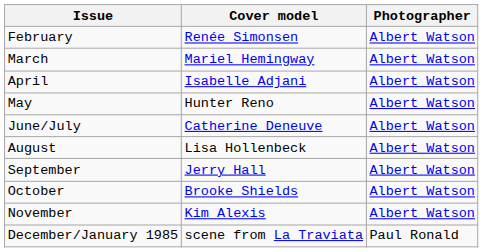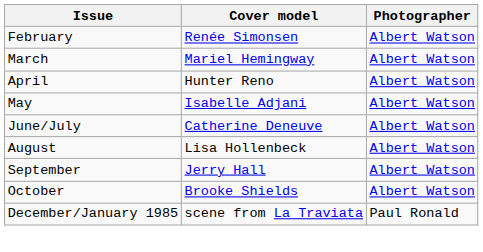 <table class="sortable wikitable">
 <tr>
 <th>Issue</th>
 <th>Cover model</th>
 <th>Photographer</th>
 </tr>
 <tr>
 <td>February</td>
 <td><a href='#'>Renée Simonsen</a></td>
 <td><a href='#'>Albert Watson</a></td>
 </tr>
 <tr>
 <td>March</td>
 <td><a href='#'>Mariel Hemingway</a></td>
 <td><a href='#'>Albert Watson</a></td>
 </tr>
 <tr>
 <td>April</td>
-<td><a href='#'>Isabelle Adjani</a></td>
+<td>Hunter Reno</td>
 <td><a href='#'>Albert Watson</a></td>
 </tr>
 <tr>
 <td>May</td>
-<td>Hunter Reno</td>
+<td><a href='#'>Isabelle Adjani</a></td>
 <td><a href='#'>Albert Watson</a></td>
 </tr>
 <tr>
 <td>June/July</td>
 <td><a href='#'>Catherine Deneuve</a></td>
 <td><a href='#'>Albert Watson</a></td>
 </tr>
 <tr>
 <td>August</td>
 <td>Lisa Hollenbeck</td>
 <td><a href='#'>Albert Watson</a></td>
 </tr>
 <tr>
 <td>September</td>
 <td><a href='#'>Jerry Hall</a></td>
 <td><a href='#'>Albert Watson</a></td>
 </tr>
 <tr>
 <td>October</td>
 <td><a href='#'>Brooke Shields</a></td>
 <td><a href='#'>Albert Watson</a></td>
 </tr>
 <tr>
-<td>November</td>
-<td><a href='#'>Kim Alexis</a></td>
-<td><a href='#'>Albert Watson</a></td>
-</tr>
-<tr>
 <td>December/January 1985</td>
 <td>scene from <a href='#'>La Traviata</a></td>
 <td>Paul Ronald</td>
 </tr>
 </table>
